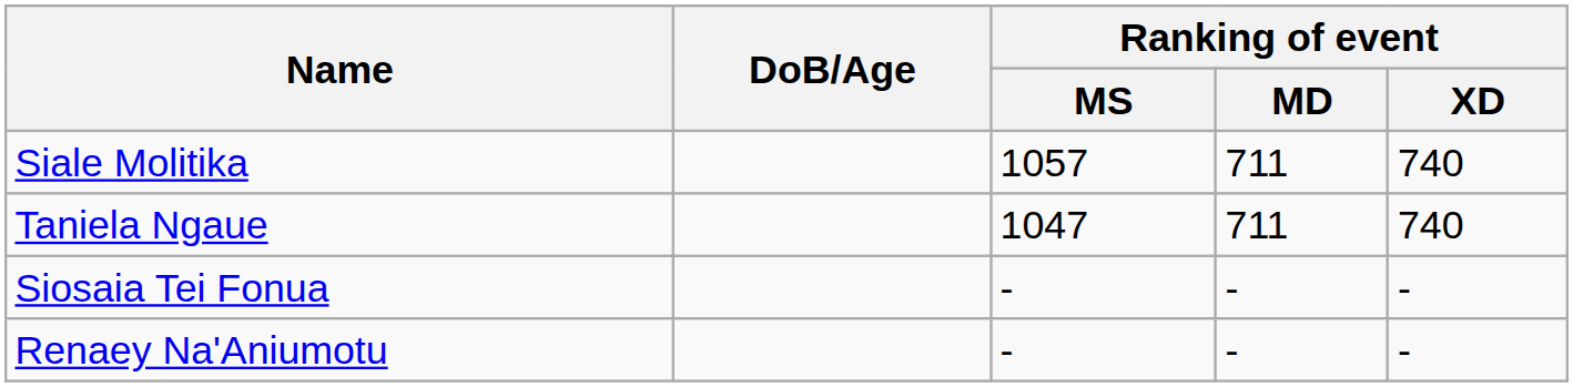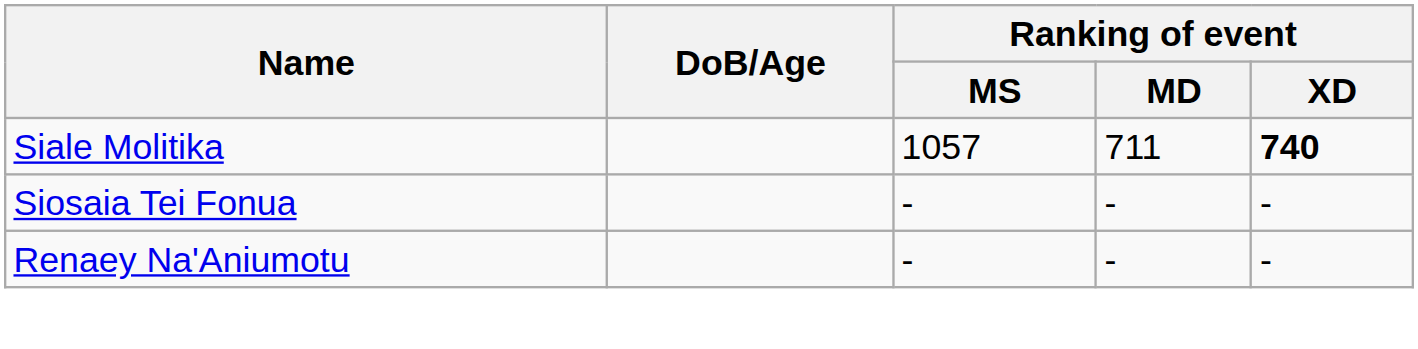 <table class="wikitable" style="width:600px; font-size:95%;">
 <tr>
 <th rowspan="2" align="left">Name</th>
 <th rowspan="2" align="left">DoB/Age</th>
 <th colspan="3" align="center">Ranking of event</th>
 </tr>
 <tr>
 <th align="center">MS</th>
 <th>MD</th>
 <th align="center">XD</th>
 </tr>
 <tr>
 <td><a href='#'>Siale Molitika</a></td>
 <td></td>
 <td>1057</td>
 <td>711</td>
-<td>740</td>
-</tr>
-<tr>
-<td><a href='#'>Taniela Ngaue</a></td>
-<td></td>
-<td>1047</td>
-<td>711</td>
-<td>740</td>
+<td><strong>740</strong></td>
 </tr>
 <tr>
 <td><a href='#'>Siosaia Tei Fonua</a></td>
 <td></td>
 <td>-</td>
 <td>-</td>
 <td>-</td>
 </tr>
 <tr>
 <td><a href='#'>Renaey Na'Aniumotu</a></td>
 <td></td>
 <td>-</td>
 <td>-</td>
 <td>-</td>
 </tr>
 </table>
